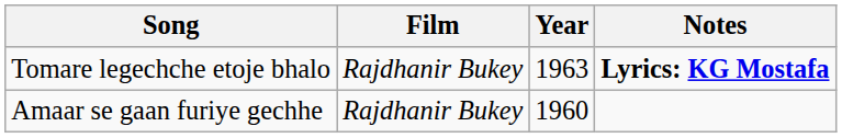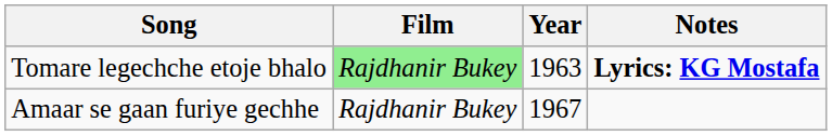 <table class="wikitable sortable">
 <tr>
 <th>Song</th>
 <th>Film</th>
 <th>Year</th>
 <th>Notes</th>
 </tr>
 <tr>
 <td>Tomare legechche etoje bhalo</td>
-<td><em>Rajdhanir Bukey</em></td>
+<td style="background: lightgreen;"><em>Rajdhanir Bukey</em></td>
 <td>1963</td>
 <td><strong>Lyrics: <a href='#'>KG Mostafa</a></strong></td>
 </tr>
 <tr>
 <td>Amaar se gaan furiye gechhe</td>
 <td><em>Rajdhanir Bukey</em></td>
-<td>1960</td>
+<td>1967</td>
 <td></td>
 </tr>
 </table>
